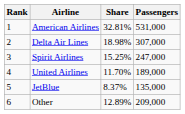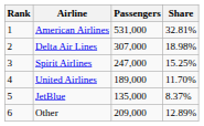 <table class="wikitable sortable" style="font-size: 95%">
 <tr>
 <th>Rank</th>
 <th>Airline</th>
+<th>Passengers</th>
 <th>Share</th>
-<th>Passengers</th>
 </tr>
 <tr>
 <td>1</td>
 <td><a href='#'>American Airlines</a></td>
+<td>531,000</td>
 <td>32.81%</td>
-<td>531,000</td>
 </tr>
 <tr>
 <td>2</td>
 <td><a href='#'>Delta Air Lines</a></td>
+<td>307,000</td>
 <td>18.98%</td>
-<td>307,000</td>
 </tr>
 <tr>
 <td>3</td>
 <td><a href='#'>Spirit Airlines</a></td>
+<td>247,000</td>
 <td>15.25%</td>
-<td>247,000</td>
 </tr>
 <tr>
 <td>4</td>
 <td><a href='#'>United Airlines</a></td>
+<td>189,000</td>
 <td>11.70%</td>
-<td>189,000</td>
 </tr>
 <tr>
 <td>5</td>
 <td><a href='#'>JetBlue</a></td>
+<td>135,000</td>
 <td>8.37%</td>
-<td>135,000</td>
 </tr>
 <tr>
 <td>6</td>
 <td>Other</td>
+<td>209,000</td>
 <td>12.89%</td>
-<td>209,000</td>
 </tr>
 </table>
